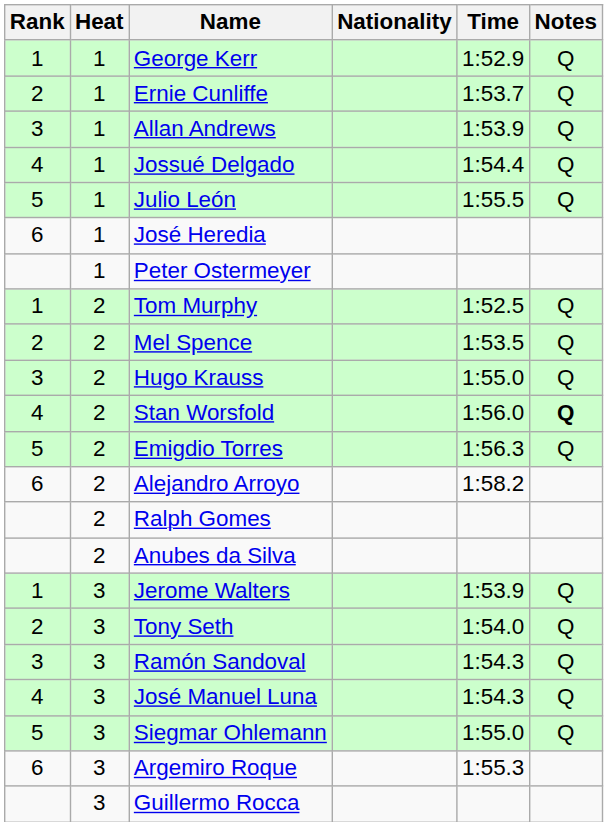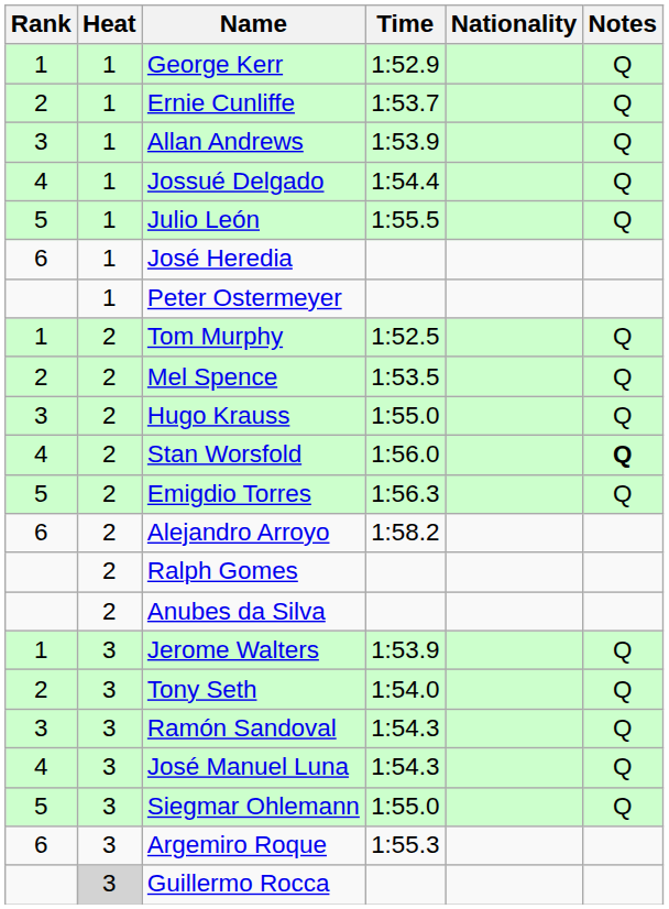 <table class="wikitable sortable" style="text-align:center">
 <tr>
 <th>Rank</th>
 <th>Heat</th>
 <th>Name</th>
+<th>Time</th>
 <th>Nationality</th>
-<th>Time</th>
 <th>Notes</th>
 </tr>
 <tr bgcolor=ccffcc>
 <td>1</td>
 <td>1</td>
 <td align=left><a href='#'>George Kerr</a></td>
+<td>1:52.9</td>
 <td align=left></td>
-<td>1:52.9</td>
 <td>Q</td>
 </tr>
 <tr bgcolor=ccffcc>
 <td>2</td>
 <td>1</td>
 <td align=left><a href='#'>Ernie Cunliffe</a></td>
+<td>1:53.7</td>
 <td align=left></td>
-<td>1:53.7</td>
 <td>Q</td>
 </tr>
 <tr bgcolor=ccffcc>
 <td>3</td>
 <td>1</td>
 <td align=left><a href='#'>Allan Andrews</a></td>
+<td>1:53.9</td>
 <td align=left></td>
-<td>1:53.9</td>
 <td>Q</td>
 </tr>
 <tr bgcolor=ccffcc>
 <td>4</td>
 <td>1</td>
 <td align=left><a href='#'>Jossué Delgado</a></td>
+<td>1:54.4</td>
 <td align=left></td>
-<td>1:54.4</td>
 <td>Q</td>
 </tr>
 <tr bgcolor=ccffcc>
 <td>5</td>
 <td>1</td>
 <td align=left><a href='#'>Julio León</a></td>
+<td>1:55.5</td>
 <td align=left></td>
-<td>1:55.5</td>
 <td>Q</td>
 </tr>
 <tr>
 <td>6</td>
 <td>1</td>
 <td align=left><a href='#'>José Heredia</a></td>
+<td></td>
 <td align=left></td>
-<td></td>
 <td></td>
 </tr>
 <tr>
 <td></td>
 <td>1</td>
 <td align=left><a href='#'>Peter Ostermeyer</a></td>
+<td></td>
 <td align=left></td>
-<td></td>
 <td></td>
 </tr>
 <tr bgcolor=ccffcc>
 <td>1</td>
 <td>2</td>
 <td align=left><a href='#'>Tom Murphy</a></td>
+<td>1:52.5</td>
 <td align=left></td>
-<td>1:52.5</td>
 <td>Q</td>
 </tr>
 <tr bgcolor=ccffcc>
 <td>2</td>
 <td>2</td>
 <td align=left><a href='#'>Mel Spence</a></td>
+<td>1:53.5</td>
 <td align=left></td>
-<td>1:53.5</td>
 <td>Q</td>
 </tr>
 <tr bgcolor=ccffcc>
 <td>3</td>
 <td>2</td>
 <td align=left><a href='#'>Hugo Krauss</a></td>
+<td>1:55.0</td>
 <td align=left></td>
-<td>1:55.0</td>
 <td>Q</td>
 </tr>
 <tr bgcolor=ccffcc>
 <td>4</td>
 <td>2</td>
 <td align=left><a href='#'>Stan Worsfold</a></td>
+<td>1:56.0</td>
 <td align=left></td>
-<td>1:56.0</td>
 <td><strong>Q</strong></td>
 </tr>
 <tr bgcolor=ccffcc>
 <td>5</td>
 <td>2</td>
 <td align=left><a href='#'>Emigdio Torres</a></td>
+<td>1:56.3</td>
 <td align=left></td>
-<td>1:56.3</td>
 <td>Q</td>
 </tr>
 <tr>
 <td>6</td>
 <td>2</td>
 <td align=left><a href='#'>Alejandro Arroyo</a></td>
+<td>1:58.2</td>
 <td align=left></td>
-<td>1:58.2</td>
 <td></td>
 </tr>
 <tr>
 <td></td>
 <td>2</td>
 <td align=left><a href='#'>Ralph Gomes</a></td>
+<td></td>
 <td align=left></td>
-<td></td>
 <td></td>
 </tr>
 <tr>
 <td></td>
 <td>2</td>
 <td align=left><a href='#'>Anubes da Silva</a></td>
+<td></td>
 <td align=left></td>
-<td></td>
 <td></td>
 </tr>
 <tr bgcolor=ccffcc>
 <td>1</td>
 <td>3</td>
 <td align=left><a href='#'>Jerome Walters</a></td>
+<td>1:53.9</td>
 <td align=left></td>
-<td>1:53.9</td>
 <td>Q</td>
 </tr>
 <tr bgcolor=ccffcc>
 <td>2</td>
 <td>3</td>
 <td align=left><a href='#'>Tony Seth</a></td>
+<td>1:54.0</td>
 <td align=left></td>
-<td>1:54.0</td>
 <td>Q</td>
 </tr>
 <tr bgcolor=ccffcc>
 <td>3</td>
 <td>3</td>
 <td align=left><a href='#'>Ramón Sandoval</a></td>
+<td>1:54.3</td>
 <td align=left></td>
-<td>1:54.3</td>
 <td>Q</td>
 </tr>
 <tr bgcolor=ccffcc>
 <td>4</td>
 <td>3</td>
 <td align=left><a href='#'>José Manuel Luna</a></td>
+<td>1:54.3</td>
 <td align=left></td>
-<td>1:54.3</td>
 <td>Q</td>
 </tr>
 <tr bgcolor=ccffcc>
 <td>5</td>
 <td>3</td>
 <td align=left><a href='#'>Siegmar Ohlemann</a></td>
+<td>1:55.0</td>
 <td align=left></td>
-<td>1:55.0</td>
 <td>Q</td>
 </tr>
 <tr>
 <td>6</td>
 <td>3</td>
 <td align=left><a href='#'>Argemiro Roque</a></td>
+<td>1:55.3</td>
 <td align=left></td>
-<td>1:55.3</td>
 <td></td>
 </tr>
 <tr>
 <td></td>
-<td>3</td>
+<td style="background: lightgrey;">3</td>
 <td align=left><a href='#'>Guillermo Rocca</a></td>
+<td></td>
 <td align=left></td>
-<td></td>
 <td></td>
 </tr>
 </table>
